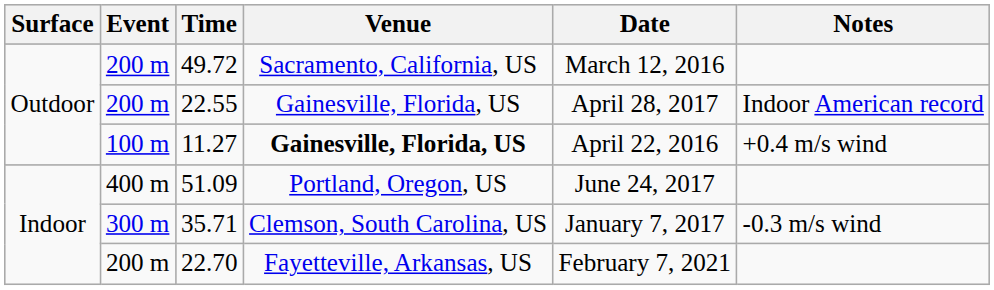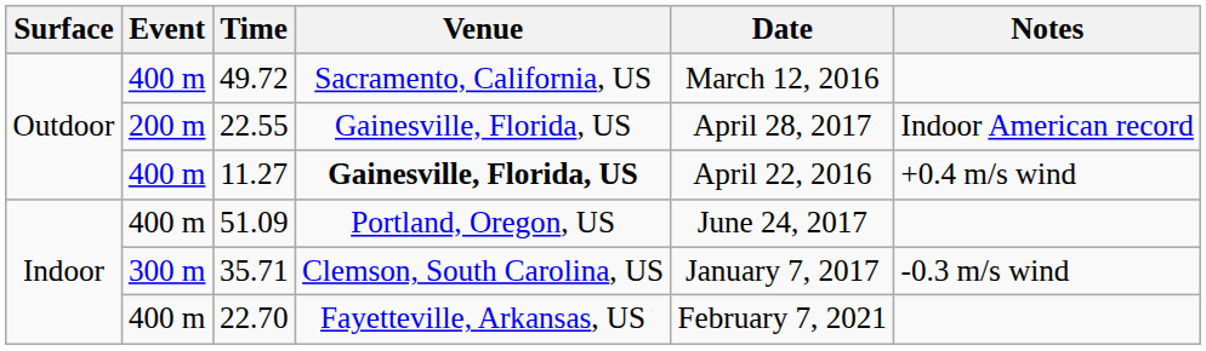 <table class=wikitable style=text-align:center>
 <tr>
 <th>Surface</th>
 <th>Event</th>
 <th>Time</th>
 <th>Venue</th>
 <th>Date</th>
 <th>Notes</th>
 </tr>
 <tr>
 <td rowspan=3>Outdoor</td>
-<td><a href='#'>200 m</a></td>
+<td><a href='#'>400 m</a></td>
 <td>49.72</td>
 <td><a href='#'>Sacramento, California</a>, US</td>
 <td>March 12, 2016</td>
 <td></td>
 </tr>
 <tr>
 <td><a href='#'>200 m</a></td>
 <td>22.55</td>
 <td><a href='#'>Gainesville, Florida</a>, US</td>
 <td>April 28, 2017</td>
 <td align=left>Indoor <a href='#'>American record</a></td>
 </tr>
 <tr>
-<td><a href='#'>100 m</a></td>
+<td><a href='#'>400 m</a></td>
 <td>11.27</td>
 <td><strong>Gainesville, Florida, US</strong></td>
 <td>April 22, 2016</td>
 <td align=left>+0.4 m/s wind</td>
 </tr>
 <tr>
 <td rowspan=3>Indoor</td>
 <td>400 m</td>
 <td>51.09</td>
 <td><a href='#'>Portland, Oregon</a>, US</td>
 <td>June 24, 2017</td>
 <td></td>
 </tr>
 <tr>
 <td><a href='#'>300 m</a></td>
 <td>35.71</td>
 <td><a href='#'>Clemson, South Carolina</a>, US</td>
 <td>January 7, 2017</td>
 <td align=left>-0.3 m/s wind</td>
 </tr>
 <tr>
-<td>200 m</td>
+<td>400 m</td>
 <td>22.70</td>
 <td><a href='#'>Fayetteville, Arkansas</a>, US</td>
 <td>February 7, 2021</td>
 <td></td>
 </tr>
 </table>
